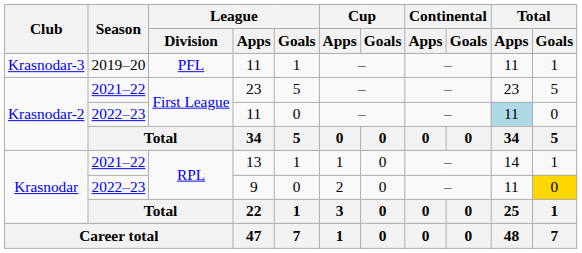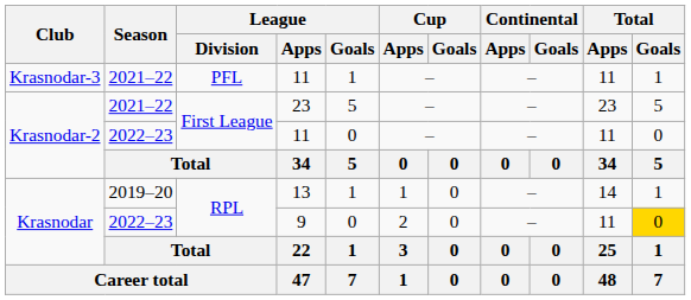 <table class="wikitable" style="text-align: center;">
 <tr>
 <th rowspan=2>Club</th>
 <th rowspan=2>Season</th>
 <th colspan=3>League</th>
 <th colspan=2>Cup</th>
 <th colspan=2>Continental</th>
 <th colspan=2>Total</th>
 </tr>
 <tr>
 <th>Division</th>
 <th>Apps</th>
 <th>Goals</th>
 <th>Apps</th>
 <th>Goals</th>
 <th>Apps</th>
 <th>Goals</th>
 <th>Apps</th>
 <th>Goals</th>
 </tr>
 <tr>
 <td><a href='#'>Krasnodar-3</a></td>
-<td>2019–20</td>
+<td><a href='#'>2021–22</a></td>
 <td><a href='#'>PFL</a></td>
 <td>11</td>
 <td>1</td>
 <td colspan=2>–</td>
 <td colspan=2>–</td>
 <td>11</td>
 <td>1</td>
 </tr>
 <tr>
 <td rowspan="3"><a href='#'>Krasnodar-2</a></td>
 <td><a href='#'>2021–22</a></td>
 <td rowspan="2"><a href='#'>First League</a></td>
 <td>23</td>
 <td>5</td>
 <td colspan=2>–</td>
 <td colspan=2>–</td>
 <td>23</td>
 <td>5</td>
 </tr>
 <tr>
 <td><a href='#'>2022–23</a></td>
 <td>11</td>
 <td>0</td>
 <td colspan=2>–</td>
 <td colspan=2>–</td>
-<td style="background: lightblue;">11</td>
+<td>11</td>
 <td>0</td>
 </tr>
 <tr>
 <th colspan=2>Total</th>
 <th>34</th>
 <th>5</th>
 <th>0</th>
 <th>0</th>
 <th>0</th>
 <th>0</th>
 <th>34</th>
 <th>5</th>
 </tr>
 <tr>
 <td rowspan="3"><a href='#'>Krasnodar</a></td>
-<td><a href='#'>2021–22</a></td>
+<td>2019–20</td>
 <td rowspan="2"><a href='#'>RPL</a></td>
 <td>13</td>
 <td>1</td>
 <td>1</td>
 <td>0</td>
 <td colspan=2>–</td>
 <td>14</td>
 <td>1</td>
 </tr>
 <tr>
 <td><a href='#'>2022–23</a></td>
 <td>9</td>
 <td>0</td>
 <td>2</td>
 <td>0</td>
 <td colspan=2>–</td>
 <td>11</td>
 <td style="background: gold;">0</td>
 </tr>
 <tr>
 <th colspan=2>Total</th>
 <th>22</th>
 <th>1</th>
 <th>3</th>
 <th>0</th>
 <th>0</th>
 <th>0</th>
 <th>25</th>
 <th>1</th>
 </tr>
 <tr>
 <th colspan=3>Career total</th>
 <th>47</th>
 <th>7</th>
 <th>1</th>
 <th>0</th>
 <th>0</th>
 <th>0</th>
 <th>48</th>
 <th>7</th>
 </tr>
 </table>
